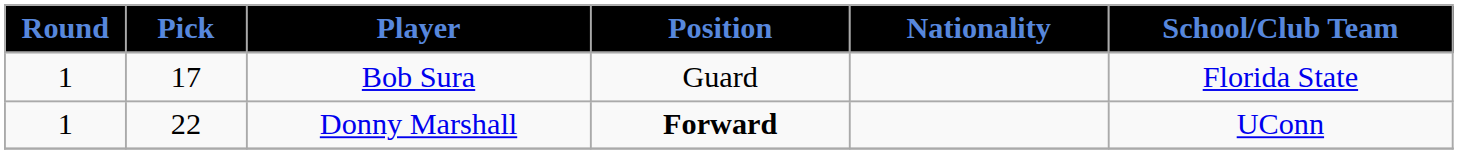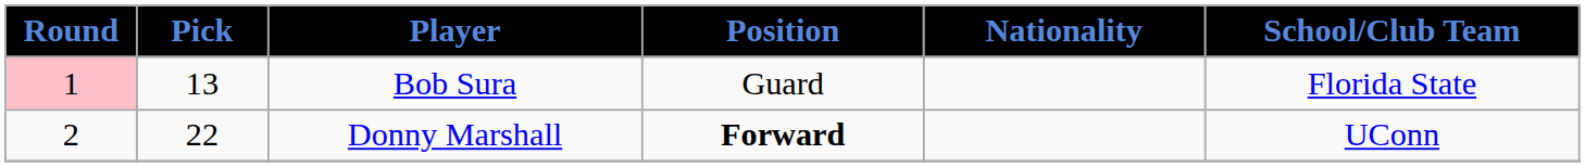 <table class="wikitable sortable sortable">
 <tr>
 <th style="background:#000000;color:#5787DC;" width="7%">Round</th>
 <th style="background:#000000;color:#5787DC;" width="7%">Pick</th>
 <th style="background:#000000;color:#5787DC;" width="20%">Player</th>
 <th style="background:#000000;color:#5787DC;" width="15%">Position</th>
 <th style="background:#000000;color:#5787DC;" width="15%">Nationality</th>
 <th style="background:#000000;color:#5787DC;" width="20%">School/Club Team</th>
 </tr>
 <tr align="center">
-<td>1</td>
-<td>17</td>
+<td style="background: pink;">1</td>
+<td>13</td>
 <td><a href='#'>Bob Sura</a></td>
 <td>Guard</td>
 <td></td>
 <td><a href='#'>Florida State</a></td>
 </tr>
 <tr align="center">
-<td>1</td>
+<td>2</td>
 <td>22</td>
 <td><a href='#'>Donny Marshall</a></td>
 <td><strong>Forward</strong></td>
 <td></td>
 <td><a href='#'>UConn</a></td>
 </tr>
 <tr align="center">
 </tr>
 </table>
